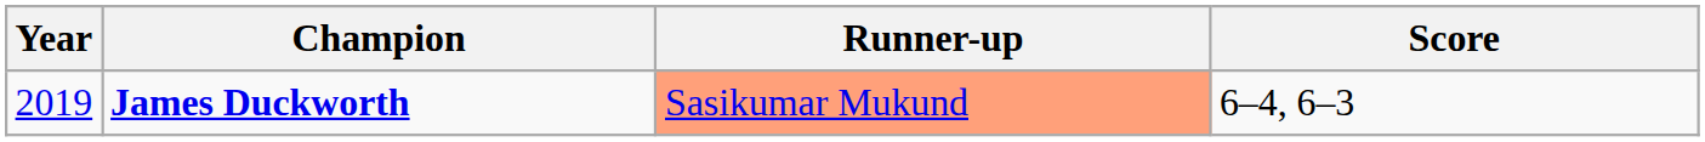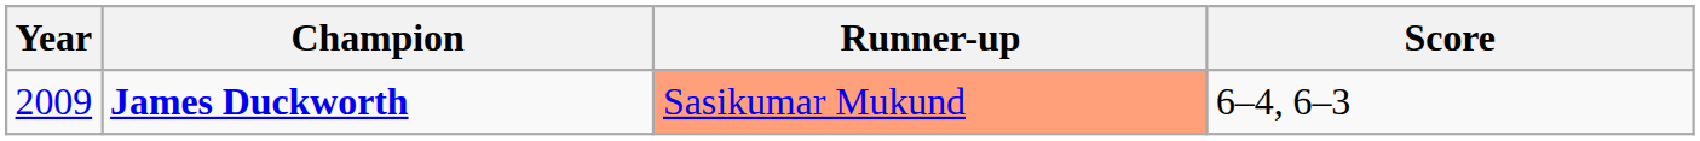 <table class="wikitable" style="font-size:90%">
 <tr>
 <th>Year</th>
 <th width="200">Champion</th>
 <th width="200">Runner-up</th>
 <th width="175">Score</th>
 </tr>
 <tr>
-<td><a href='#'>2019</a></td>
+<td><a href='#'>2009</a></td>
 <td> <strong><a href='#'>James Duckworth</a></strong></td>
 <td style="background: lightsalmon;"> <a href='#'>Sasikumar Mukund</a></td>
 <td>6–4, 6–3</td>
 </tr>
 </table>
